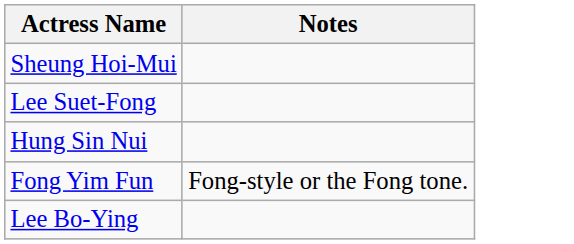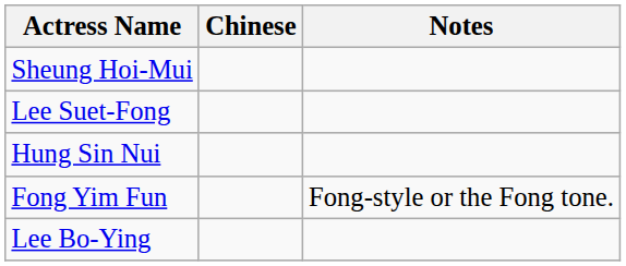 <table class="wikitable">
 <tr>
 <th>Actress Name</th>
+<th>Chinese</th>
 <th>Notes</th>
 </tr>
 <tr>
 <td><a href='#'>Sheung Hoi-Mui</a></td>
 <td></td>
+<td></td>
 </tr>
 <tr>
 <td><a href='#'>Lee Suet-Fong</a></td>
+<td></td>
 <td> </td>
 </tr>
 <tr>
 <td><a href='#'>Hung Sin Nui</a></td>
 <td></td>
+<td></td>
 </tr>
 <tr>
 <td><a href='#'>Fong Yim Fun</a></td>
+<td></td>
 <td>Fong-style or the Fong tone. </td>
 </tr>
 <tr>
 <td><a href='#'>Lee Bo-Ying</a></td>
 <td></td>
+<td></td>
 </tr>
 </table>
